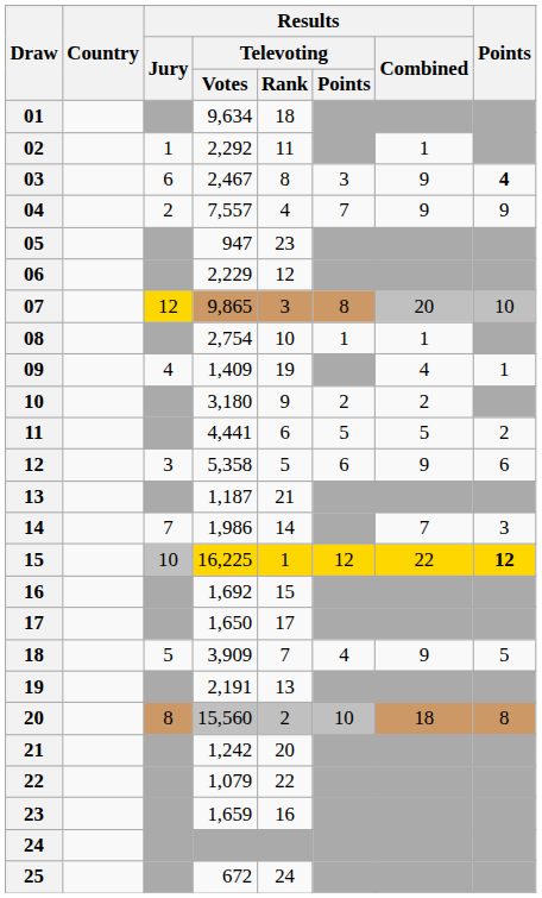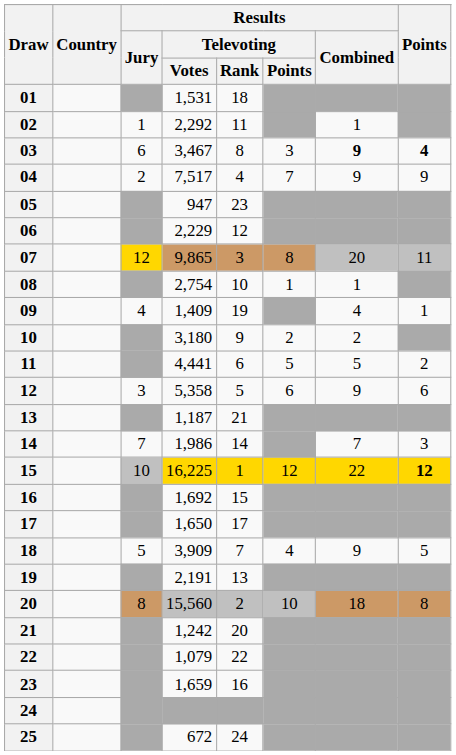 <table class="sortable wikitable collapsible plainrowheaders" style="text-align:center;">
 <tr>
 </tr>
 <tr>
 <th scope="col" rowspan="3">Draw</th>
 <th scope="col" rowspan="3">Country</th>
 <th scope="col" colspan="5">Results</th>
 <th scope="col" rowspan="3">Points</th>
 </tr>
 <tr>
 <th scope="col" rowspan="2">Jury</th>
 <th scope="col" colspan="3">Televoting</th>
 <th scope="col" rowspan="2">Combined</th>
 </tr>
 <tr>
 <th scope="col">Votes</th>
 <th scope="col">Rank</th>
 <th scope="col">Points</th>
 </tr>
 <tr>
 <th scope="row" style="text-align:center;">01</th>
 <td style="text-align:left;"></td>
 <td style="background:#AAAAAA;"></td>
-<td style="text-align:right;">9,634</td>
+<td style="text-align:right;">1,531</td>
 <td>18</td>
 <td style="background:#AAAAAA;"></td>
 <td style="background:#AAAAAA;"></td>
 <td style="background:#AAAAAA;"></td>
 </tr>
 <tr>
 <th scope="row" style="text-align:center;">02</th>
 <td style="text-align:left;"></td>
 <td>1</td>
 <td style="text-align:right;">2,292</td>
 <td>11</td>
 <td style="background:#AAAAAA;"></td>
 <td>1</td>
 <td style="background:#AAAAAA;"></td>
 </tr>
 <tr>
 <th scope="row" style="text-align:center;">03</th>
 <td style="text-align:left;"></td>
 <td>6</td>
-<td style="text-align:right;">2,467</td>
+<td style="text-align:right;">3,467</td>
 <td>8</td>
 <td>3</td>
-<td>9</td>
+<td><strong>9</strong></td>
 <td><strong>4</strong></td>
 </tr>
 <tr>
 <th scope="row" style="text-align:center;">04</th>
 <td style="text-align:left;"></td>
 <td>2</td>
-<td style="text-align:right;">7,557</td>
+<td style="text-align:right;">7,517</td>
 <td>4</td>
 <td>7</td>
 <td>9</td>
 <td>9</td>
 </tr>
 <tr>
 <th scope="row" style="text-align:center;">05</th>
 <td style="text-align:left;"></td>
 <td style="background:#AAAAAA;"></td>
 <td style="text-align:right;">947</td>
 <td>23</td>
 <td style="background:#AAAAAA;"></td>
 <td style="background:#AAAAAA;"></td>
 <td style="background:#AAAAAA;"></td>
 </tr>
 <tr>
 <th scope="row" style="text-align:center;">06</th>
 <td style="text-align:left;"></td>
 <td style="background:#AAAAAA;"></td>
 <td style="text-align:right;">2,229</td>
 <td>12</td>
 <td style="background:#AAAAAA;"></td>
 <td style="background:#AAAAAA;"></td>
 <td style="background:#AAAAAA;"></td>
 </tr>
 <tr>
 <th scope="row" style="text-align:center;">07</th>
 <td style="text-align:left;"></td>
 <td style="background:gold;">12</td>
 <td style="text-align:right; background:#CC9966;">9,865</td>
 <td style="background:#CC9966;">3</td>
 <td style="background:#CC9966;">8</td>
 <td style="background:silver;">20</td>
-<td style="background:silver;">10</td>
+<td style="background:silver;">11</td>
 </tr>
 <tr>
 <th scope="row" style="text-align:center;">08</th>
 <td style="text-align:left;"></td>
 <td style="background:#AAAAAA;"></td>
 <td style="text-align:right;">2,754</td>
 <td>10</td>
 <td>1</td>
 <td>1</td>
 <td style="background:#AAAAAA;"></td>
 </tr>
 <tr>
 <th scope="row" style="text-align:center;">09</th>
 <td style="text-align:left;"></td>
 <td>4</td>
 <td style="text-align:right;">1,409</td>
 <td>19</td>
 <td style="background:#AAAAAA;"></td>
 <td>4</td>
 <td>1</td>
 </tr>
 <tr>
 <th scope="row" style="text-align:center;">10</th>
 <td style="text-align:left;"></td>
 <td style="background:#AAAAAA;"></td>
 <td style="text-align:right;">3,180</td>
 <td>9</td>
 <td>2</td>
 <td>2</td>
 <td style="background:#AAAAAA;"></td>
 </tr>
 <tr>
 <th scope="row" style="text-align:center;">11</th>
 <td style="text-align:left;"></td>
 <td style="background:#AAAAAA;"></td>
 <td style="text-align:right;">4,441</td>
 <td>6</td>
 <td>5</td>
 <td>5</td>
 <td>2</td>
 </tr>
 <tr>
 <th scope="row" style="text-align:center;">12</th>
 <td style="text-align:left;"></td>
 <td>3</td>
 <td style="text-align:right;">5,358</td>
 <td>5</td>
 <td>6</td>
 <td>9</td>
 <td>6</td>
 </tr>
 <tr>
 <th scope="row" style="text-align:center;">13</th>
 <td style="text-align:left;"></td>
 <td style="background:#AAAAAA;"></td>
 <td style="text-align:right;">1,187</td>
 <td>21</td>
 <td style="background:#AAAAAA;"></td>
 <td style="background:#AAAAAA;"></td>
 <td style="background:#AAAAAA;"></td>
 </tr>
 <tr>
 <th scope="row" style="text-align:center;">14</th>
 <td style="text-align:left;"></td>
 <td>7</td>
 <td style="text-align:right;">1,986</td>
 <td>14</td>
 <td style="background:#AAAAAA;"></td>
 <td>7</td>
 <td>3</td>
 </tr>
 <tr>
 <th scope="row" style="text-align:center;">15</th>
 <td style="text-align:left;"></td>
 <td style="background:silver;">10</td>
 <td style="text-align:right; background:gold;">16,225</td>
 <td style="background:gold;">1</td>
 <td style="background:gold;">12</td>
 <td style="background:gold;">22</td>
 <td style="background:gold;"><strong>12</strong></td>
 </tr>
 <tr>
 <th scope="row" style="text-align:center;">16</th>
 <td style="text-align:left;"></td>
 <td style="background:#AAAAAA;"></td>
 <td style="text-align:right;">1,692</td>
 <td>15</td>
 <td style="background:#AAAAAA;"></td>
 <td style="background:#AAAAAA;"></td>
 <td style="background:#AAAAAA;"></td>
 </tr>
 <tr>
 <th scope="row" style="text-align:center;">17</th>
 <td style="text-align:left;"></td>
 <td style="background:#AAAAAA;"></td>
 <td style="text-align:right;">1,650</td>
 <td>17</td>
 <td style="background:#AAAAAA;"></td>
 <td style="background:#AAAAAA;"></td>
 <td style="background:#AAAAAA;"></td>
 </tr>
 <tr>
 <th scope="row" style="text-align:center;">18</th>
 <td style="text-align:left;"></td>
 <td>5</td>
 <td style="text-align:right;">3,909</td>
 <td>7</td>
 <td>4</td>
 <td>9</td>
 <td>5</td>
 </tr>
 <tr>
 <th scope="row" style="text-align:center;">19</th>
 <td style="text-align:left;"></td>
 <td style="background:#AAAAAA;"></td>
 <td style="text-align:right;">2,191</td>
 <td>13</td>
 <td style="background:#AAAAAA;"></td>
 <td style="background:#AAAAAA;"></td>
 <td style="background:#AAAAAA;"></td>
 </tr>
 <tr>
 <th scope="row" style="text-align:center;">20</th>
 <td style="text-align:left;"></td>
 <td style="background:#CC9966;">8</td>
 <td style="text-align:right; background:silver;">15,560</td>
 <td style="background:silver;">2</td>
 <td style="background:silver;">10</td>
 <td style="background:#CC9966;">18</td>
 <td style="background:#CC9966;">8</td>
 </tr>
 <tr>
 <th scope="row" style="text-align:center;">21</th>
 <td style="text-align:left;"></td>
 <td style="background:#AAAAAA;"></td>
 <td style="text-align:right;">1,242</td>
 <td>20</td>
 <td style="background:#AAAAAA;"></td>
 <td style="background:#AAAAAA;"></td>
 <td style="background:#AAAAAA;"></td>
 </tr>
 <tr>
 <th scope="row" style="text-align:center;">22</th>
 <td style="text-align:left;"></td>
 <td style="background:#AAAAAA;"></td>
 <td style="text-align:right;">1,079</td>
 <td>22</td>
 <td style="background:#AAAAAA;"></td>
 <td style="background:#AAAAAA;"></td>
 <td style="background:#AAAAAA;"></td>
 </tr>
 <tr>
 <th scope="row" style="text-align:center;">23</th>
 <td style="text-align:left;"></td>
 <td style="background:#AAAAAA;"></td>
 <td style="text-align:right;">1,659</td>
 <td>16</td>
 <td style="background:#AAAAAA;"></td>
 <td style="background:#AAAAAA;"></td>
 <td style="background:#AAAAAA;"></td>
 </tr>
 <tr class="sortbottom">
 <th scope="row" style="text-align:center;">24</th>
 <td style="text-align:left;"></td>
 <td style="background:#AAAAAA;"></td>
 <td style="background:#AAAAAA;"></td>
 <td style="background:#AAAAAA;"></td>
 <td style="background:#AAAAAA;"></td>
 <td style="background:#AAAAAA;"></td>
 <td style="background:#AAAAAA;"></td>
 </tr>
 <tr>
 <th scope="row" style="text-align:center;">25</th>
 <td style="text-align:left;"></td>
 <td style="background:#AAAAAA;"></td>
 <td style="text-align:right;">672</td>
 <td>24</td>
 <td style="background:#AAAAAA;"></td>
 <td style="background:#AAAAAA;"></td>
 <td style="background:#AAAAAA;"></td>
 </tr>
 </table>
